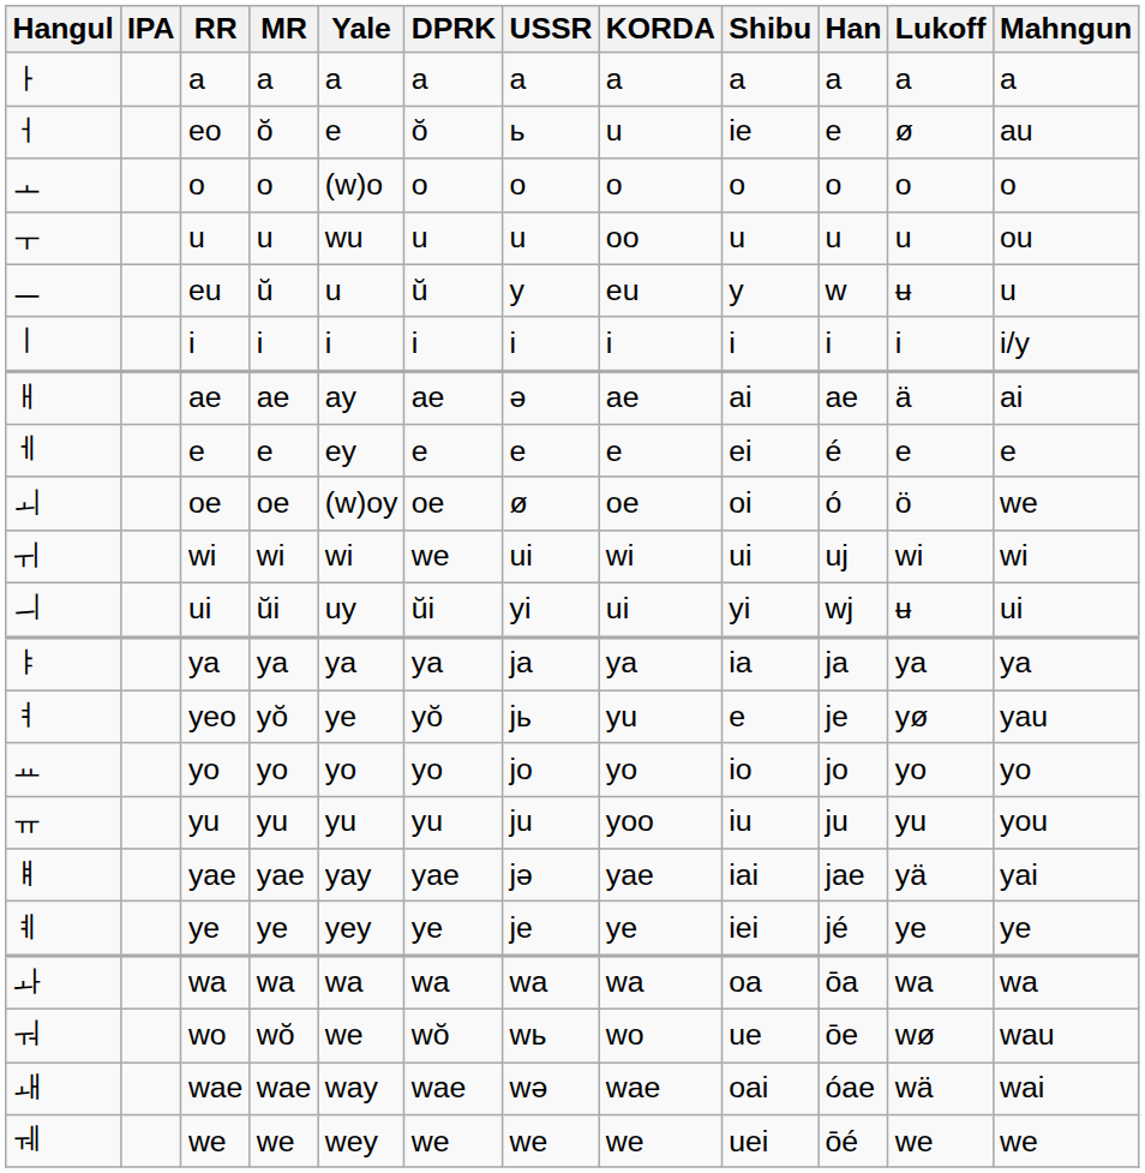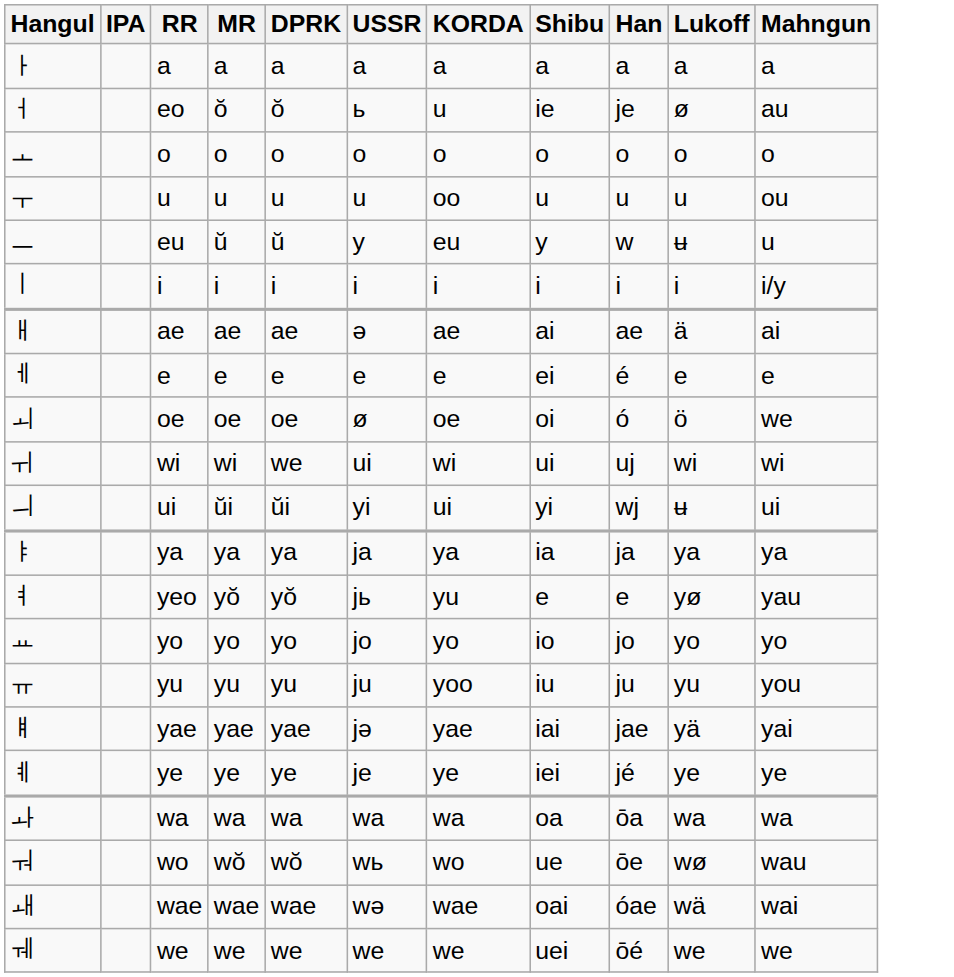 <table class="wikitable">
 <tr>
 <th>Hangul</th>
 <th>IPA</th>
 <th>RR</th>
 <th>MR</th>
-<th>Yale</th>
 <th>DPRK</th>
 <th>USSR</th>
 <th>KORDA</th>
 <th>Shibu</th>
 <th>Han</th>
 <th>Lukoff</th>
 <th>Mahngun</th>
 </tr>
 <tr>
 <td>ㅏ</td>
 <td></td>
 <td>a</td>
 <td>a</td>
 <td>a</td>
 <td>a</td>
 <td>a</td>
 <td>a</td>
 <td>a</td>
 <td>a</td>
 <td>a</td>
-<td>a</td>
 </tr>
 <tr>
 <td>ㅓ</td>
 <td></td>
 <td>eo</td>
 <td>ŏ</td>
-<td>e</td>
 <td>ŏ</td>
 <td>ь</td>
 <td>u</td>
 <td>ie</td>
-<td>e</td>
+<td>je</td>
 <td>ø</td>
 <td>au</td>
 </tr>
 <tr>
 <td>ㅗ</td>
 <td></td>
 <td>o</td>
 <td>o</td>
-<td>(w)o</td>
 <td>o</td>
 <td>o</td>
 <td>o</td>
 <td>o</td>
 <td>o</td>
 <td>o</td>
 <td>o</td>
 </tr>
 <tr>
 <td>ㅜ</td>
 <td></td>
 <td>u</td>
 <td>u</td>
-<td>wu</td>
 <td>u</td>
 <td>u</td>
 <td>oo</td>
 <td>u</td>
 <td>u</td>
 <td>u</td>
 <td>ou</td>
 </tr>
 <tr>
 <td>ㅡ</td>
 <td></td>
 <td>eu</td>
 <td>ŭ</td>
-<td>u</td>
 <td>ŭ</td>
 <td>y</td>
 <td>eu</td>
 <td>y</td>
 <td>w</td>
 <td>ʉ</td>
 <td>u</td>
 </tr>
 <tr>
 <td>ㅣ</td>
 <td></td>
 <td>i</td>
 <td>i</td>
 <td>i</td>
 <td>i</td>
 <td>i</td>
 <td>i</td>
 <td>i</td>
 <td>i</td>
-<td>i</td>
 <td>i/y</td>
 </tr>
 <tr style="border-top: 2px solid #aaa;">
 <td>ㅐ</td>
 <td></td>
 <td>ae</td>
 <td>ae</td>
-<td>ay</td>
 <td>ae</td>
 <td>ə</td>
 <td>ae</td>
 <td>ai</td>
 <td>ae</td>
 <td>ä</td>
 <td>ai</td>
 </tr>
 <tr>
 <td>ㅔ</td>
 <td></td>
 <td>e</td>
 <td>e</td>
-<td>ey</td>
 <td>e</td>
 <td>e</td>
 <td>e</td>
 <td>ei</td>
 <td>é</td>
 <td>e</td>
 <td>e</td>
 </tr>
 <tr>
 <td>ㅚ</td>
 <td></td>
 <td>oe</td>
 <td>oe</td>
-<td>(w)oy</td>
 <td>oe</td>
 <td>ø</td>
 <td>oe</td>
 <td>oi</td>
 <td>ó</td>
 <td>ö</td>
 <td>we</td>
 </tr>
 <tr>
 <td>ㅟ</td>
 <td></td>
-<td>wi</td>
 <td>wi</td>
 <td>wi</td>
 <td>we</td>
 <td>ui</td>
 <td>wi</td>
 <td>ui</td>
 <td>uj</td>
 <td>wi</td>
 <td>wi</td>
 </tr>
 <tr>
 <td>ㅢ</td>
 <td></td>
 <td>ui</td>
 <td>ŭi</td>
-<td>uy</td>
 <td>ŭi</td>
 <td>yi</td>
 <td>ui</td>
 <td>yi</td>
 <td>wj</td>
 <td>ʉ</td>
 <td>ui</td>
 </tr>
 <tr style="border-top: 2px solid #aaa;">
 <td>ㅑ</td>
 <td></td>
-<td>ya</td>
 <td>ya</td>
 <td>ya</td>
 <td>ya</td>
 <td>ja</td>
 <td>ya</td>
 <td>ia</td>
 <td>ja</td>
 <td>ya</td>
 <td>ya</td>
 </tr>
 <tr>
 <td>ㅕ</td>
 <td></td>
 <td>yeo</td>
 <td>yŏ</td>
-<td>ye</td>
 <td>yŏ</td>
 <td>jь</td>
 <td>yu</td>
 <td>e</td>
-<td>je</td>
+<td>e</td>
 <td>yø</td>
 <td>yau</td>
 </tr>
 <tr>
 <td>ㅛ</td>
 <td></td>
-<td>yo</td>
 <td>yo</td>
 <td>yo</td>
 <td>yo</td>
 <td>jo</td>
 <td>yo</td>
 <td>io</td>
 <td>jo</td>
 <td>yo</td>
 <td>yo</td>
 </tr>
 <tr>
 <td>ㅠ</td>
 <td></td>
 <td>yu</td>
 <td>yu</td>
 <td>yu</td>
-<td>yu</td>
 <td>ju</td>
 <td>yoo</td>
 <td>iu</td>
 <td>ju</td>
 <td>yu</td>
 <td>you</td>
 </tr>
 <tr>
 <td>ㅒ</td>
 <td></td>
 <td>yae</td>
 <td>yae</td>
-<td>yay</td>
 <td>yae</td>
 <td>jə</td>
 <td>yae</td>
 <td>iai</td>
 <td>jae</td>
 <td>yä</td>
 <td>yai</td>
 </tr>
 <tr>
 <td>ㅖ</td>
 <td></td>
 <td>ye</td>
 <td>ye</td>
-<td>yey</td>
 <td>ye</td>
 <td>je</td>
 <td>ye</td>
 <td>iei</td>
 <td>jé</td>
 <td>ye</td>
 <td>ye</td>
 </tr>
 <tr style="border-top: 2px solid #aaa;">
 <td>ㅘ</td>
 <td></td>
 <td>wa</td>
 <td>wa</td>
 <td>wa</td>
 <td>wa</td>
 <td>wa</td>
-<td>wa</td>
 <td>oa</td>
 <td>ōa</td>
 <td>wa</td>
 <td>wa</td>
 </tr>
 <tr>
 <td>ㅝ</td>
 <td></td>
 <td>wo</td>
 <td>wŏ</td>
-<td>we</td>
 <td>wŏ</td>
 <td>wь</td>
 <td>wo</td>
 <td>ue</td>
 <td>ōe</td>
 <td>wø</td>
 <td>wau</td>
 </tr>
 <tr>
 <td>ㅙ</td>
 <td></td>
 <td>wae</td>
 <td>wae</td>
-<td>way</td>
 <td>wae</td>
 <td>wə</td>
 <td>wae</td>
 <td>oai</td>
 <td>óae</td>
 <td>wä</td>
 <td>wai</td>
 </tr>
 <tr>
 <td>ㅞ</td>
 <td></td>
 <td>we</td>
 <td>we</td>
-<td>wey</td>
 <td>we</td>
 <td>we</td>
 <td>we</td>
 <td>uei</td>
 <td>ōé</td>
 <td>we</td>
 <td>we</td>
 </tr>
 </table>
